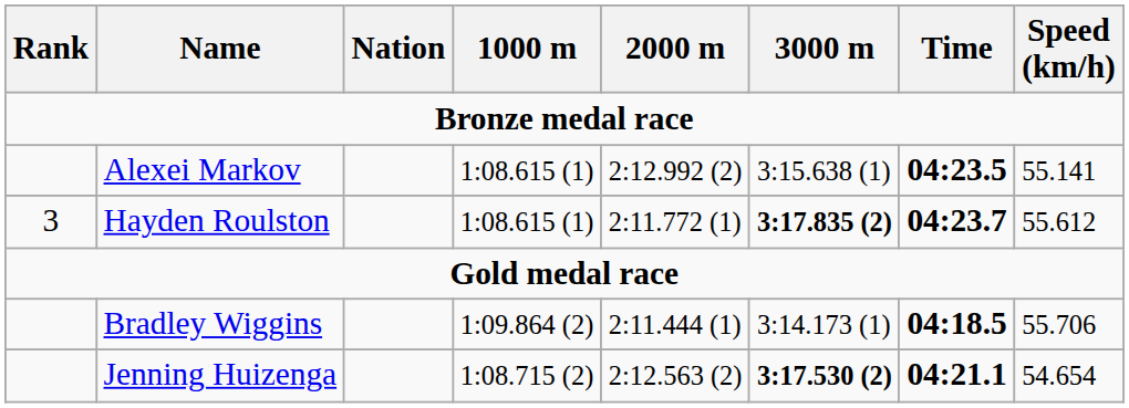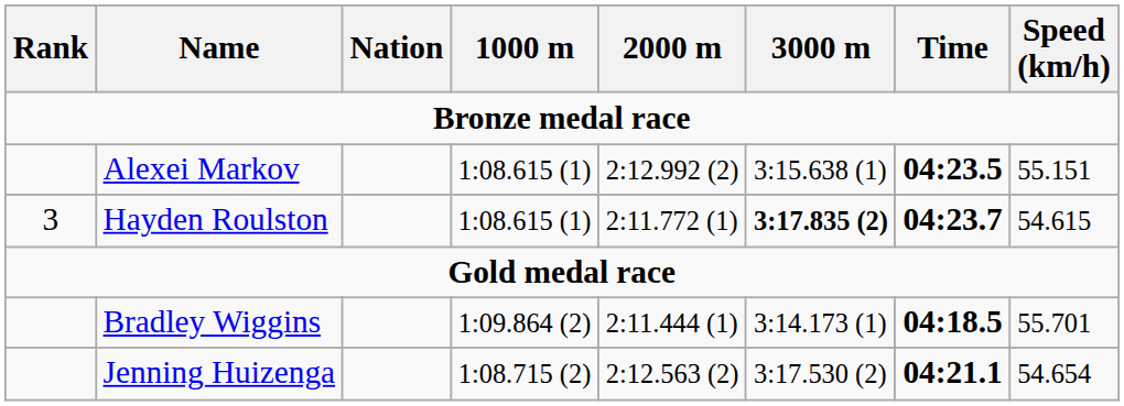 <table class=wikitable sortable style=text-align:center>
 <tr>
 <th>Rank</th>
 <th>Name</th>
 <th>Nation</th>
 <th>1000 m</th>
 <th>2000 m</th>
 <th>3000 m</th>
 <th>Time</th>
 <th>Speed<br>(km/h)</th>
 </tr>
 <tr>
 <td colspan=9 align=center><strong>Bronze medal race</strong></td>
 </tr>
 <tr>
 <td></td>
 <td align=left><a href='#'>Alexei Markov</a></td>
 <td align=left></td>
 <td align=left><small>1:08.615 (1)</small></td>
 <td align=left><small>2:12.992 (2)</small></td>
 <td align=left><small>3:15.638 (1)</small></td>
 <td align=left><strong> 04:23.5</strong></td>
-<td align=left><small>55.141</small></td>
+<td align=left><small>55.151</small></td>
 </tr>
 <tr>
 <td>3</td>
 <td align=left><a href='#'>Hayden Roulston</a></td>
 <td align=left></td>
 <td align=left><small>1:08.615 (1)</small></td>
 <td align=left><small>2:11.772 (1)</small></td>
 <td align=left><strong><small>3:17.835 (2)</small></strong></td>
 <td align=left><strong> 04:23.7</strong></td>
-<td align=left><small>55.612</small></td>
+<td align=left><small>54.615</small></td>
 </tr>
 <tr>
 <td colspan=9 align=center><strong>Gold medal race</strong></td>
 </tr>
 <tr>
 <td></td>
 <td align=left><a href='#'>Bradley Wiggins</a></td>
 <td align=left></td>
 <td align=left><small>1:09.864 (2)</small></td>
 <td align=left><small>2:11.444 (1)</small></td>
 <td align=left><small>3:14.173 (1)</small></td>
 <td align=left><strong> 04:18.5</strong></td>
-<td align=left><small>55.706</small></td>
+<td align=left><small>55.701</small></td>
 </tr>
 <tr>
 <td></td>
 <td align=left><a href='#'>Jenning Huizenga</a></td>
 <td align=left></td>
 <td align=left><small>1:08.715 (2)</small></td>
 <td align=left><small>2:12.563 (2)</small></td>
-<td align=left><strong><small>3:17.530 (2)</small></strong></td>
+<td align=left><small>3:17.530 (2)</small></td>
 <td align=left><strong> 04:21.1</strong></td>
 <td align=left><small>54.654</small></td>
 </tr>
 </table>
